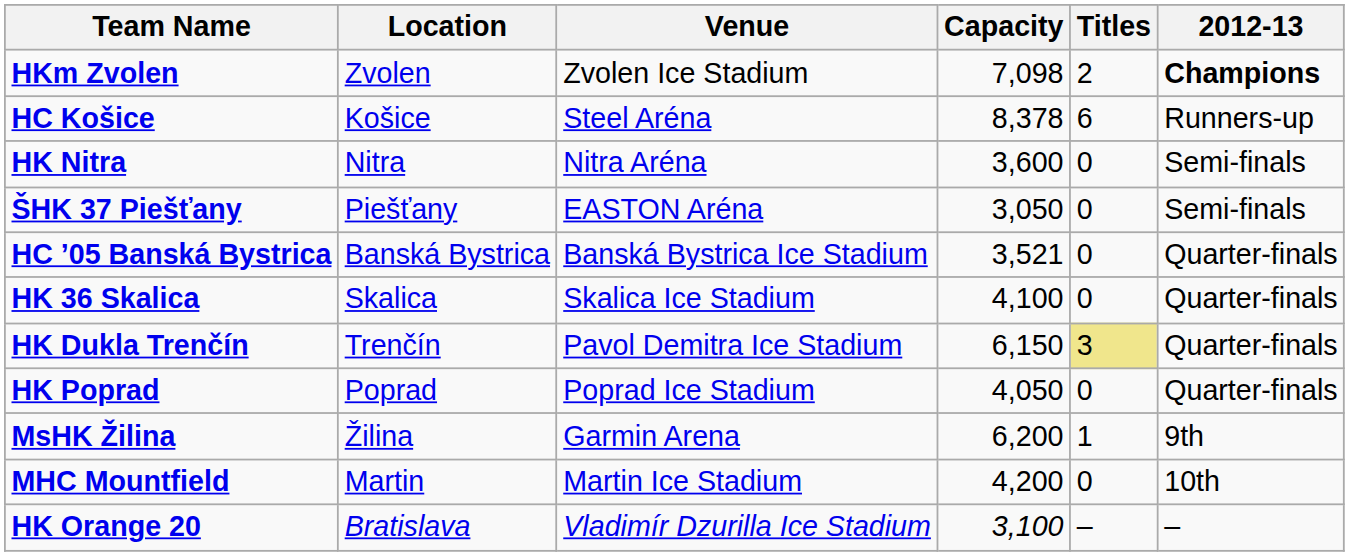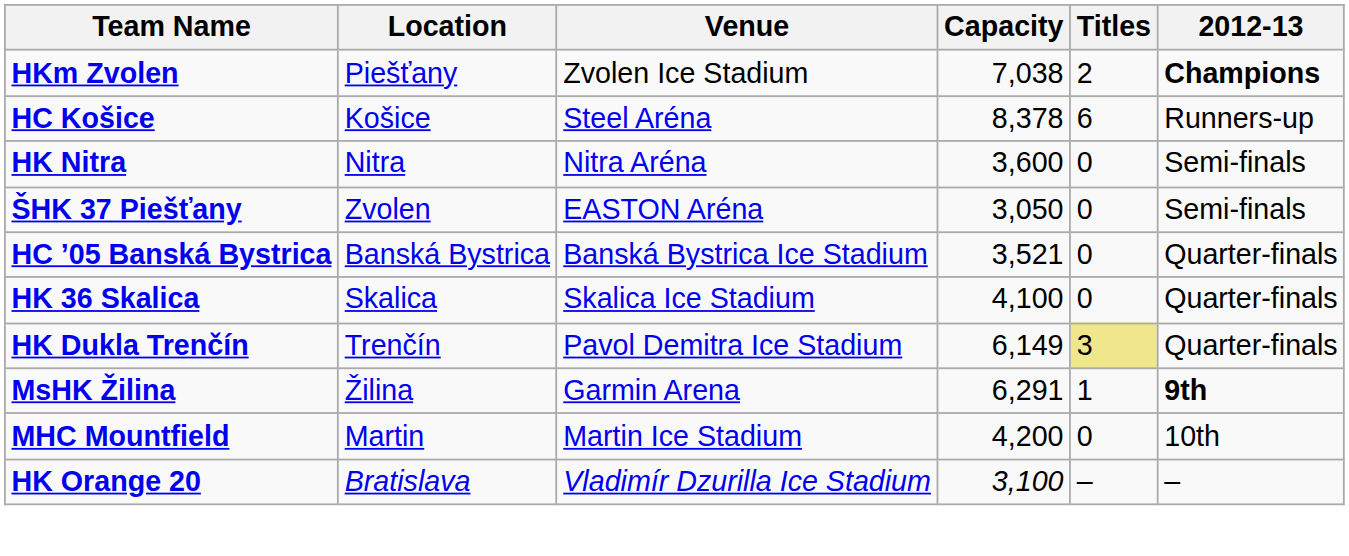 <table class="wikitable sortable">
 <tr>
 <th>Team Name</th>
 <th>Location</th>
 <th>Venue</th>
 <th>Capacity</th>
 <th>Titles</th>
 <th>2012-13</th>
 </tr>
 <tr>
 <td><strong><a href='#'>HKm Zvolen</a></strong></td>
-<td><a href='#'>Zvolen</a></td>
+<td><a href='#'>Piešťany</a></td>
 <td>Zvolen Ice Stadium</td>
-<td align="right">7,098</td>
+<td align="right">7,038</td>
 <td>2</td>
 <td><strong>Champions</strong></td>
 </tr>
 <tr>
 <td><strong><a href='#'>HC Košice</a></strong></td>
 <td><a href='#'>Košice</a></td>
 <td><a href='#'>Steel Aréna</a></td>
 <td align="right">8,378</td>
 <td>6</td>
 <td>Runners-up</td>
 </tr>
 <tr>
 <td><strong><a href='#'>HK Nitra</a></strong></td>
 <td><a href='#'>Nitra</a></td>
 <td><a href='#'>Nitra Aréna</a></td>
 <td align="right">3,600</td>
 <td>0</td>
 <td>Semi-finals</td>
 </tr>
 <tr>
 <td><strong><a href='#'>ŠHK 37 Piešťany</a></strong></td>
-<td><a href='#'>Piešťany</a></td>
+<td><a href='#'>Zvolen</a></td>
 <td><a href='#'>EASTON Aréna</a></td>
 <td align="right">3,050</td>
 <td>0</td>
 <td>Semi-finals</td>
 </tr>
 <tr>
 <td><strong><a href='#'>HC ’05 Banská Bystrica</a></strong></td>
 <td><a href='#'>Banská Bystrica</a></td>
 <td><a href='#'>Banská Bystrica Ice Stadium</a></td>
 <td align="right">3,521</td>
 <td>0</td>
 <td>Quarter-finals</td>
 </tr>
 <tr>
 <td><strong><a href='#'>HK 36 Skalica</a></strong></td>
 <td><a href='#'>Skalica</a></td>
 <td><a href='#'>Skalica Ice Stadium</a></td>
 <td align="right">4,100</td>
 <td>0</td>
 <td>Quarter-finals</td>
 </tr>
 <tr>
 <td><strong><a href='#'>HK Dukla Trenčín</a></strong></td>
 <td><a href='#'>Trenčín</a></td>
 <td><a href='#'>Pavol Demitra Ice Stadium</a></td>
-<td align="right">6,150</td>
+<td align="right">6,149</td>
 <td style="background: khaki;">3</td>
-<td>Quarter-finals</td>
-</tr>
-<tr>
-<td><strong><a href='#'>HK Poprad</a></strong></td>
-<td><a href='#'>Poprad</a></td>
-<td><a href='#'>Poprad Ice Stadium</a></td>
-<td align="right">4,050</td>
-<td>0</td>
 <td>Quarter-finals</td>
 </tr>
 <tr>
 <td><strong><a href='#'>MsHK Žilina</a></strong></td>
 <td><a href='#'>Žilina</a></td>
 <td><a href='#'>Garmin Arena</a></td>
-<td align="right">6,200</td>
+<td align="right">6,291</td>
 <td>1</td>
-<td>9th</td>
+<td><strong>9th</strong></td>
 </tr>
 <tr>
 <td><strong><a href='#'>MHC Mountfield</a></strong></td>
 <td><a href='#'>Martin</a></td>
 <td><a href='#'>Martin Ice Stadium</a></td>
 <td align="right">4,200</td>
 <td>0</td>
 <td>10th</td>
 </tr>
 <tr>
 <td><strong><a href='#'>HK Orange 20</a></strong></td>
 <td><em><a href='#'>Bratislava</a></em></td>
 <td><em><a href='#'>Vladimír Dzurilla Ice Stadium</a></em></td>
 <td align="right"><em>3,100</em></td>
 <td>–</td>
 <td>–</td>
 </tr>
 </table>
